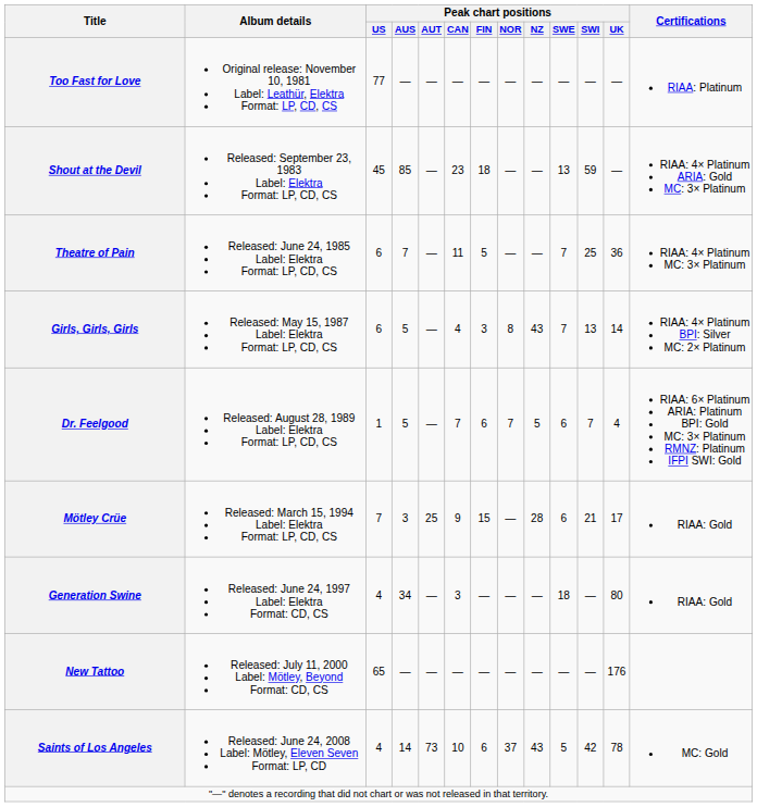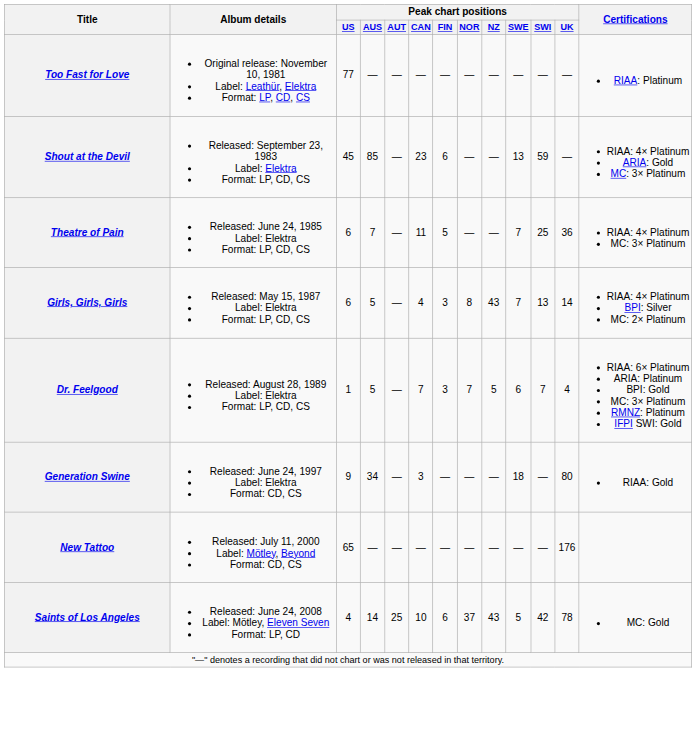 <table class="wikitable plainrowheaders" style="text-align:center;" border="1">
 <tr>
 <th scope="col" rowspan="2" style="width:16em;">Title</th>
 <th scope="col" rowspan="2" style="width:16em;">Album details</th>
 <th scope="col" colspan="10">Peak chart positions</th>
 <th scope="col" rowspan="2"><a href='#'>Certifications</a></th>
 </tr>
 <tr>
 <th scope="col" style="width:2.2em;font-size:90%;"><a href='#'>US</a><br></th>
 <th scope="col" style="width:2.2em;font-size:90%;"><a href='#'>AUS</a><br></th>
 <th scope="col" style="width:2.2em;font-size:90%;"><a href='#'>AUT</a><br></th>
 <th scope="col" style="width:2.2em;font-size:90%;"><a href='#'>CAN</a><br></th>
 <th scope="col" style="width:2.2em;font-size:90%;"><a href='#'>FIN</a><br></th>
 <th scope="col" style="width:2.2em;font-size:90%;"><a href='#'>NOR</a><br></th>
 <th scope="col" style="width:2.2em;font-size:90%;"><a href='#'>NZ</a><br></th>
 <th scope="col" style="width:2.2em;font-size:90%;"><a href='#'>SWE</a><br></th>
 <th scope="col" style="width:2.2em;font-size:90%;"><a href='#'>SWI</a><br></th>
 <th scope="col" style="width:2.2em;font-size:90%;"><a href='#'>UK</a><br></th>
 </tr>
 <tr>
 <th scope="row"><em><a href='#'>Too Fast for Love</a></em></th>
 <td><br><ul><li>Original release: November 10, 1981</li><li>Label: <a href='#'>Leathür</a>, <a href='#'>Elektra</a></li><li>Format: <a href='#'>LP</a>, <a href='#'>CD</a>, <a href='#'>CS</a></li></ul></td>
 <td>77</td>
 <td>—</td>
 <td>—</td>
 <td>—</td>
 <td>—</td>
 <td>—</td>
 <td>—</td>
 <td>—</td>
 <td>—</td>
 <td>—</td>
 <td><br><ul><li><a href='#'>RIAA</a>: Platinum</li></ul></td>
 </tr>
 <tr>
 <th scope="row"><em><a href='#'>Shout at the Devil</a></em></th>
 <td><br><ul><li>Released: September 23, 1983</li><li>Label: <a href='#'>Elektra</a></li><li>Format: LP, CD, CS</li></ul></td>
 <td>45</td>
 <td>85</td>
 <td>—</td>
 <td>23</td>
-<td>18</td>
+<td>6</td>
 <td>—</td>
 <td>—</td>
 <td>13<br></td>
 <td>59</td>
 <td>—</td>
 <td><br><ul><li>RIAA: 4× Platinum</li><li><a href='#'>ARIA</a>: Gold</li><li><a href='#'>MC</a>: 3× Platinum</li></ul></td>
 </tr>
 <tr>
 <th scope="row"><em><a href='#'>Theatre of Pain</a></em></th>
 <td><br><ul><li>Released: June 24, 1985</li><li>Label: Elektra</li><li>Format: LP, CD, CS</li></ul></td>
 <td>6</td>
 <td>7</td>
 <td>—</td>
 <td>11</td>
 <td>5</td>
 <td>—</td>
 <td>—</td>
 <td>7</td>
 <td>25</td>
 <td>36</td>
 <td><br><ul><li>RIAA: 4× Platinum</li><li>MC: 3× Platinum</li></ul></td>
 </tr>
 <tr>
 <th scope="row"><em><a href='#'>Girls, Girls, Girls</a></em></th>
 <td><br><ul><li>Released: May 15, 1987</li><li>Label: Elektra</li><li>Format: LP, CD, CS</li></ul></td>
 <td>6</td>
 <td>5</td>
 <td>—</td>
 <td>4</td>
 <td>3</td>
 <td>8</td>
 <td>43</td>
 <td>7</td>
 <td>13</td>
 <td>14</td>
 <td><br><ul><li>RIAA: 4× Platinum</li><li><a href='#'>BPI</a>: Silver</li><li>MC: 2× Platinum</li></ul></td>
 </tr>
 <tr>
 <th scope="row"><em><a href='#'>Dr. Feelgood</a></em></th>
 <td><br><ul><li>Released: August 28, 1989</li><li>Label: Elektra</li><li>Format: LP, CD, CS</li></ul></td>
 <td>1</td>
 <td>5</td>
 <td>—</td>
 <td>7</td>
-<td>6</td>
+<td>3</td>
 <td>7</td>
 <td>5</td>
 <td>6</td>
 <td>7</td>
 <td>4</td>
 <td><br><ul><li>RIAA: 6× Platinum</li><li>ARIA: Platinum</li><li>BPI: Gold</li><li>MC: 3× Platinum</li><li><a href='#'>RMNZ</a>: Platinum</li><li><a href='#'>IFPI</a> SWI: Gold</li></ul></td>
 </tr>
 <tr>
-<th scope="row"><em><a href='#'>Mötley Crüe</a></em></th>
-<td><br><ul><li>Released: March 15, 1994</li><li>Label: Elektra</li><li>Format: LP, CD, CS</li></ul></td>
-<td>7</td>
-<td>3</td>
-<td>25</td>
-<td>9</td>
-<td>15</td>
-<td>—</td>
-<td>28</td>
-<td>6</td>
-<td>21</td>
-<td>17</td>
-<td><br><ul><li>RIAA: Gold</li></ul></td>
-</tr>
-<tr>
 <th scope="row"><em><a href='#'>Generation Swine</a></em></th>
 <td><br><ul><li>Released: June 24, 1997</li><li>Label: Elektra</li><li>Format: CD, CS</li></ul></td>
-<td>4</td>
+<td>9</td>
 <td>34</td>
 <td>—</td>
 <td>3</td>
 <td>—</td>
 <td>—</td>
 <td>—</td>
 <td>18</td>
 <td>—</td>
 <td>80</td>
 <td><br><ul><li>RIAA: Gold</li></ul></td>
 </tr>
 <tr>
 <th scope="row"><em><a href='#'>New Tattoo</a></em></th>
 <td><br><ul><li>Released: July 11, 2000</li><li>Label: <a href='#'>Mötley</a>, <a href='#'>Beyond</a></li><li>Format: CD, CS</li></ul></td>
 <td>65</td>
 <td>—</td>
 <td>—</td>
 <td>—</td>
 <td>—</td>
 <td>—</td>
 <td>—</td>
 <td>—</td>
 <td>—</td>
 <td>176<br></td>
 <td></td>
 </tr>
 <tr>
 <th scope="row"><em><a href='#'>Saints of Los Angeles</a></em></th>
 <td><br><ul><li>Released: June 24, 2008</li><li>Label: Mötley, <a href='#'>Eleven Seven</a></li><li>Format: LP, CD</li></ul></td>
 <td>4</td>
 <td>14</td>
-<td>73</td>
+<td>25</td>
 <td>10</td>
 <td>6</td>
 <td>37</td>
 <td>43</td>
 <td>5</td>
 <td>42</td>
 <td>78</td>
 <td><br><ul><li>MC: Gold</li></ul></td>
 </tr>
 <tr>
 <td colspan="13" style="font-size:90%">"—" denotes a recording that did not chart or was not released in that territory.</td>
 </tr>
 </table>
